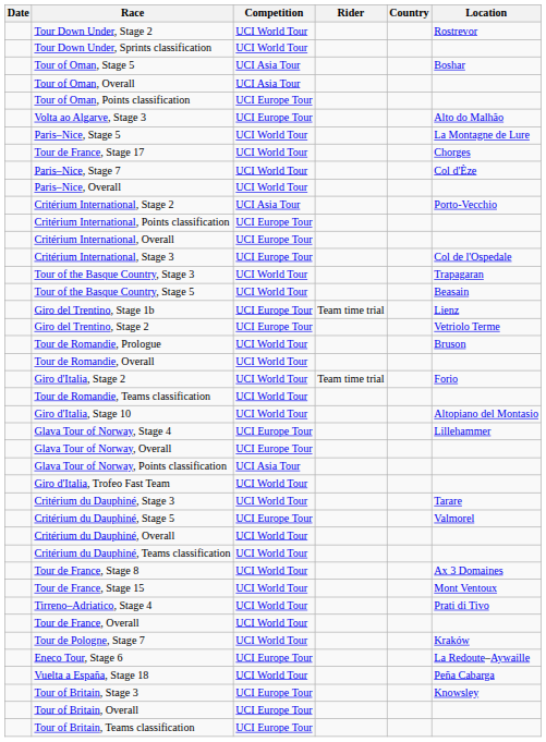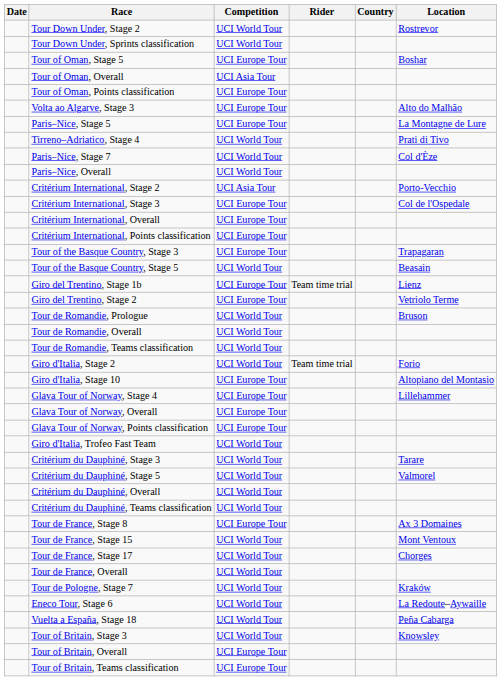 <table class="wikitable sortable">
 <tr>
 <th>Date</th>
 <th>Race</th>
 <th>Competition</th>
 <th>Rider</th>
 <th>Country</th>
 <th>Location</th>
 </tr>
 <tr>
 <td></td>
 <td><a href='#'>Tour Down Under</a>, Stage 2</td>
 <td><a href='#'>UCI World Tour</a></td>
 <td></td>
 <td></td>
 <td><a href='#'>Rostrevor</a></td>
 </tr>
 <tr>
 <td></td>
 <td><a href='#'>Tour Down Under</a>, Sprints classification</td>
 <td><a href='#'>UCI World Tour</a></td>
 <td></td>
 <td></td>
 <td></td>
 </tr>
 <tr>
 <td></td>
 <td><a href='#'>Tour of Oman</a>, Stage 5</td>
-<td><a href='#'>UCI Asia Tour</a></td>
+<td><a href='#'>UCI Europe Tour</a></td>
 <td></td>
 <td></td>
 <td><a href='#'>Boshar</a></td>
 </tr>
 <tr>
 <td></td>
 <td><a href='#'>Tour of Oman</a>, Overall</td>
 <td><a href='#'>UCI Asia Tour</a></td>
 <td></td>
 <td></td>
 <td></td>
 </tr>
 <tr>
 <td></td>
 <td><a href='#'>Tour of Oman</a>, Points classification</td>
 <td><a href='#'>UCI Europe Tour</a></td>
 <td></td>
 <td></td>
 <td></td>
 </tr>
 <tr>
 <td></td>
 <td><a href='#'>Volta ao Algarve</a>, Stage 3</td>
 <td><a href='#'>UCI Europe Tour</a></td>
 <td></td>
 <td></td>
 <td><a href='#'>Alto do Malhão</a></td>
 </tr>
 <tr>
 <td></td>
 <td><a href='#'>Paris–Nice</a>, Stage 5</td>
-<td><a href='#'>UCI World Tour</a></td>
+<td><a href='#'>UCI Europe Tour</a></td>
 <td></td>
 <td></td>
 <td><a href='#'>La Montagne de Lure</a></td>
 </tr>
 <tr>
 <td></td>
-<td><a href='#'>Tour de France</a>, Stage 17</td>
+<td><a href='#'>Tirreno–Adriatico</a>, Stage 4</td>
 <td><a href='#'>UCI World Tour</a></td>
 <td></td>
 <td></td>
-<td><a href='#'>Chorges</a></td>
+<td><a href='#'>Prati di Tivo</a></td>
 </tr>
 <tr>
 <td></td>
 <td><a href='#'>Paris–Nice</a>, Stage 7</td>
 <td><a href='#'>UCI World Tour</a></td>
 <td></td>
 <td></td>
 <td><a href='#'>Col d'Èze</a></td>
 </tr>
 <tr>
 <td></td>
 <td><a href='#'>Paris–Nice</a>, Overall</td>
 <td><a href='#'>UCI World Tour</a></td>
 <td></td>
 <td></td>
 <td></td>
 </tr>
 <tr>
 <td></td>
 <td><a href='#'>Critérium International</a>, Stage 2</td>
 <td><a href='#'>UCI Asia Tour</a></td>
 <td></td>
 <td></td>
 <td><a href='#'>Porto-Vecchio</a></td>
 </tr>
 <tr>
 <td></td>
-<td><a href='#'>Critérium International</a>, Points classification</td>
+<td><a href='#'>Critérium International</a>, Stage 3</td>
 <td><a href='#'>UCI Europe Tour</a></td>
 <td></td>
 <td></td>
-<td></td>
+<td><a href='#'>Col de l'Ospedale</a></td>
 </tr>
 <tr>
 <td></td>
 <td><a href='#'>Critérium International</a>, Overall</td>
 <td><a href='#'>UCI Europe Tour</a></td>
 <td></td>
 <td></td>
 <td></td>
 </tr>
 <tr>
 <td></td>
-<td><a href='#'>Critérium International</a>, Stage 3</td>
+<td><a href='#'>Critérium International</a>, Points classification</td>
 <td><a href='#'>UCI Europe Tour</a></td>
 <td></td>
 <td></td>
-<td><a href='#'>Col de l'Ospedale</a></td>
+<td></td>
 </tr>
 <tr>
 <td></td>
 <td><a href='#'>Tour of the Basque Country</a>, Stage 3</td>
-<td><a href='#'>UCI World Tour</a></td>
+<td><a href='#'>UCI Europe Tour</a></td>
 <td></td>
 <td></td>
 <td><a href='#'>Trapagaran</a></td>
 </tr>
 <tr>
 <td></td>
 <td><a href='#'>Tour of the Basque Country</a>, Stage 5</td>
 <td><a href='#'>UCI World Tour</a></td>
 <td></td>
 <td></td>
 <td><a href='#'>Beasain</a></td>
 </tr>
 <tr>
 <td></td>
 <td><a href='#'>Giro del Trentino</a>, Stage 1b</td>
 <td><a href='#'>UCI Europe Tour</a></td>
 <td>Team time trial</td>
 <td></td>
 <td><a href='#'>Lienz</a></td>
 </tr>
 <tr>
 <td></td>
 <td><a href='#'>Giro del Trentino</a>, Stage 2</td>
 <td><a href='#'>UCI Europe Tour</a></td>
 <td></td>
 <td></td>
 <td><a href='#'>Vetriolo Terme</a></td>
 </tr>
 <tr>
 <td></td>
 <td><a href='#'>Tour de Romandie</a>, Prologue</td>
 <td><a href='#'>UCI World Tour</a></td>
 <td></td>
 <td></td>
 <td><a href='#'>Bruson</a></td>
 </tr>
 <tr>
 <td></td>
 <td><a href='#'>Tour de Romandie</a>, Overall</td>
 <td><a href='#'>UCI World Tour</a></td>
 <td></td>
 <td></td>
 <td></td>
 </tr>
 <tr>
 <td></td>
+<td><a href='#'>Tour de Romandie</a>, Teams classification</td>
+<td><a href='#'>UCI World Tour</a></td>
+<td align="center"></td>
+<td></td>
+<td></td>
+</tr>
+<tr>
+<td></td>
 <td><a href='#'>Giro d'Italia</a>, Stage 2</td>
 <td><a href='#'>UCI World Tour</a></td>
 <td>Team time trial</td>
 <td></td>
 <td><a href='#'>Forio</a></td>
 </tr>
 <tr>
 <td></td>
-<td><a href='#'>Tour de Romandie</a>, Teams classification</td>
-<td><a href='#'>UCI World Tour</a></td>
-<td align="center"></td>
-<td></td>
-<td></td>
-</tr>
-<tr>
-<td></td>
 <td><a href='#'>Giro d'Italia</a>, Stage 10</td>
-<td><a href='#'>UCI World Tour</a></td>
+<td><a href='#'>UCI Europe Tour</a></td>
 <td></td>
 <td></td>
 <td><a href='#'>Altopiano del Montasio</a></td>
 </tr>
 <tr>
 <td></td>
 <td><a href='#'>Glava Tour of Norway</a>, Stage 4</td>
 <td><a href='#'>UCI Europe Tour</a></td>
 <td></td>
 <td></td>
 <td><a href='#'>Lillehammer</a></td>
 </tr>
 <tr>
 <td></td>
 <td><a href='#'>Glava Tour of Norway</a>, Overall</td>
 <td><a href='#'>UCI Europe Tour</a></td>
 <td></td>
 <td></td>
 <td></td>
 </tr>
 <tr>
 <td></td>
 <td><a href='#'>Glava Tour of Norway</a>, Points classification</td>
-<td><a href='#'>UCI Asia Tour</a></td>
+<td><a href='#'>UCI Europe Tour</a></td>
 <td></td>
 <td></td>
 <td></td>
 </tr>
 <tr>
 <td></td>
 <td><a href='#'>Giro d'Italia</a>, Trofeo Fast Team</td>
 <td><a href='#'>UCI World Tour</a></td>
 <td align="center"></td>
 <td></td>
 <td></td>
 </tr>
 <tr>
 <td></td>
 <td><a href='#'>Critérium du Dauphiné</a>, Stage 3</td>
 <td><a href='#'>UCI World Tour</a></td>
 <td></td>
 <td></td>
 <td><a href='#'>Tarare</a></td>
 </tr>
 <tr>
 <td></td>
 <td><a href='#'>Critérium du Dauphiné</a>, Stage 5</td>
-<td><a href='#'>UCI Europe Tour</a></td>
+<td><a href='#'>UCI World Tour</a></td>
 <td></td>
 <td></td>
 <td><a href='#'>Valmorel</a></td>
 </tr>
 <tr>
 <td></td>
 <td><a href='#'>Critérium du Dauphiné</a>, Overall</td>
 <td><a href='#'>UCI World Tour</a></td>
 <td></td>
 <td></td>
 <td></td>
 </tr>
 <tr>
 <td></td>
 <td><a href='#'>Critérium du Dauphiné</a>, Teams classification</td>
 <td><a href='#'>UCI World Tour</a></td>
 <td align="center"></td>
 <td></td>
 <td></td>
 </tr>
 <tr>
 <td></td>
 <td><a href='#'>Tour de France</a>, Stage 8</td>
-<td><a href='#'>UCI World Tour</a></td>
+<td><a href='#'>UCI Europe Tour</a></td>
 <td></td>
 <td></td>
 <td><a href='#'>Ax 3 Domaines</a></td>
 </tr>
 <tr>
 <td></td>
 <td><a href='#'>Tour de France</a>, Stage 15</td>
 <td><a href='#'>UCI World Tour</a></td>
 <td></td>
 <td></td>
 <td><a href='#'>Mont Ventoux</a></td>
 </tr>
 <tr>
 <td></td>
-<td><a href='#'>Tirreno–Adriatico</a>, Stage 4</td>
+<td><a href='#'>Tour de France</a>, Stage 17</td>
 <td><a href='#'>UCI World Tour</a></td>
 <td></td>
 <td></td>
-<td><a href='#'>Prati di Tivo</a></td>
+<td><a href='#'>Chorges</a></td>
 </tr>
 <tr>
 <td></td>
 <td><a href='#'>Tour de France</a>, Overall</td>
 <td><a href='#'>UCI World Tour</a></td>
 <td></td>
 <td></td>
 <td></td>
 </tr>
 <tr>
 <td></td>
 <td><a href='#'>Tour de Pologne</a>, Stage 7</td>
 <td><a href='#'>UCI World Tour</a></td>
 <td></td>
 <td></td>
 <td><a href='#'>Kraków</a></td>
 </tr>
 <tr>
 <td></td>
 <td><a href='#'>Eneco Tour</a>, Stage 6</td>
-<td><a href='#'>UCI Europe Tour</a></td>
+<td><a href='#'>UCI World Tour</a></td>
 <td></td>
 <td></td>
 <td><a href='#'>La Redoute</a>–<a href='#'>Aywaille</a></td>
 </tr>
 <tr>
 <td></td>
 <td><a href='#'>Vuelta a España</a>, Stage 18</td>
 <td><a href='#'>UCI World Tour</a></td>
 <td></td>
 <td></td>
 <td><a href='#'>Peña Cabarga</a></td>
 </tr>
 <tr>
 <td></td>
 <td><a href='#'>Tour of Britain</a>, Stage 3</td>
-<td><a href='#'>UCI Europe Tour</a></td>
+<td><a href='#'>UCI World Tour</a></td>
 <td></td>
 <td></td>
 <td><a href='#'>Knowsley</a></td>
 </tr>
 <tr>
 <td></td>
 <td><a href='#'>Tour of Britain</a>, Overall</td>
 <td><a href='#'>UCI Europe Tour</a></td>
 <td></td>
 <td></td>
 <td></td>
 </tr>
 <tr>
 <td></td>
 <td><a href='#'>Tour of Britain</a>, Teams classification</td>
 <td><a href='#'>UCI Europe Tour</a></td>
 <td align="center"></td>
 <td></td>
 <td></td>
 </tr>
 </table>
